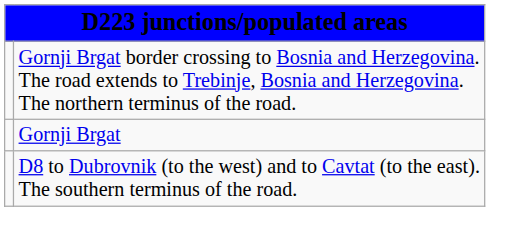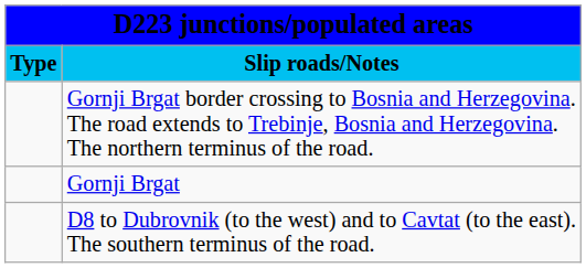 <table class="wikitable">
 <tr>
 <td colspan=2 bgcolor=blue align=center style=margin-top:15><span><big><strong>D223 junctions/populated areas</strong></big></span></td>
+</tr>
+<tr>
+<td align=center bgcolor=00c0f0><strong>Type</strong></td>
+<td align=center bgcolor=00c0f0><strong>Slip roads/Notes</strong></td>
 </tr>
 <tr>
 <td></td>
 <td><a href='#'>Gornji Brgat</a> border crossing to <a href='#'>Bosnia and Herzegovina</a>.<br>The road extends to <a href='#'>Trebinje</a>, <a href='#'>Bosnia and Herzegovina</a>.<br>The northern terminus of the road.</td>
 </tr>
 <tr>
 <td></td>
 <td><a href='#'>Gornji Brgat</a></td>
 </tr>
 <tr>
 <td></td>
 <td> <a href='#'>D8</a> to <a href='#'>Dubrovnik</a> (to the west) and to <a href='#'>Cavtat</a> (to the east).<br>The southern terminus of the road.</td>
 </tr>
 </table>
